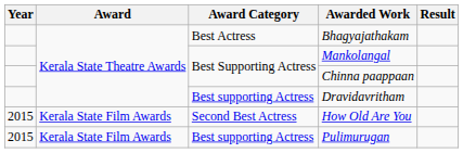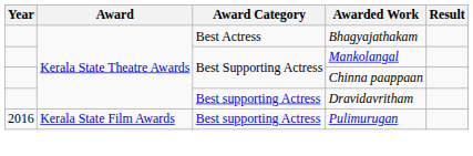 <table class="wikitable">
 <tr>
 <th>Year</th>
 <th>Award</th>
 <th>Award Category</th>
 <th>Awarded Work</th>
 <th>Result</th>
 </tr>
 <tr>
 <td></td>
 <td rowspan="4"><a href='#'>Kerala State Theatre Awards</a></td>
 <td>Best Actress</td>
 <td><em>Bhagyajathakam</em></td>
 <td></td>
 </tr>
 <tr>
 <td></td>
 <td rowspan="2">Best Supporting Actress</td>
 <td><a href='#'><em>Mankolangal</em></a></td>
 <td></td>
 </tr>
 <tr>
 <td></td>
 <td><em>Chinna paappaan</em></td>
 <td></td>
 </tr>
 <tr>
 <td></td>
 <td><a href='#'>Best supporting Actress</a></td>
 <td><em>Dravidavritham</em></td>
 <td></td>
 </tr>
 <tr>
-<td>2015</td>
-<td><a href='#'>Kerala State Film Awards</a></td>
-<td><a href='#'>Second Best Actress</a></td>
-<td><a href='#'><em>How Old Are You</em></a></td>
-<td></td>
-</tr>
-<tr>
-<td>2015</td>
+<td>2016</td>
 <td><a href='#'>Kerala State Film Awards</a></td>
 <td><a href='#'>Best supporting Actress</a></td>
 <td><em><a href='#'>Pulimurugan</a></em></td>
 <td></td>
 </tr>
 </table>
